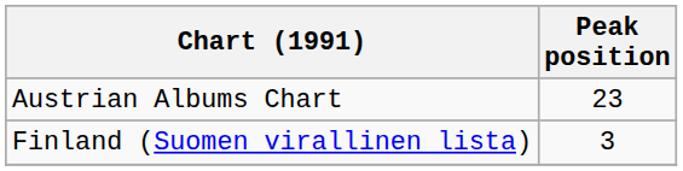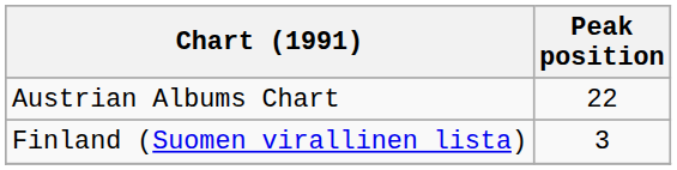 <table class="wikitable sortable">
 <tr>
 <th>Chart (1991)</th>
 <th>Peak<br>position</th>
 </tr>
 <tr>
 <td>Austrian Albums Chart</td>
-<td align="center">23</td>
+<td align="center">22</td>
 </tr>
 <tr>
 <td>Finland (<a href='#'>Suomen virallinen lista</a>)</td>
 <td align="center">3</td>
 </tr>
 <tr>
 </tr>
 <tr>
 </tr>
 </table>
